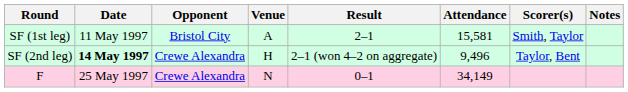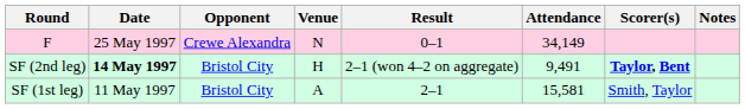 <table class="wikitable sortable" style="text-align:center;">
 <tr>
 <th>Round</th>
 <th>Date</th>
 <th>Opponent</th>
 <th>Venue</th>
 <th>Result</th>
 <th>Attendance</th>
 <th>Scorer(s)</th>
 <th>Notes</th>
 </tr>
+<tr style="background:#ffd0e3;">
+<td>F</td>
+<td>25 May 1997</td>
+<td><a href='#'>Crewe Alexandra</a></td>
+<td>N</td>
+<td>0–1</td>
+<td>34,149</td>
+<td></td>
+<td></td>
+</tr>
+<tr style="background:#d0ffe3;">
+<td>SF (2nd leg)</td>
+<td><strong>14 May 1997</strong></td>
+<td><a href='#'>Bristol City</a></td>
+<td>H</td>
+<td>2–1 (won 4–2 on aggregate)</td>
+<td>9,491</td>
+<td><strong><a href='#'>Taylor</a>, <a href='#'>Bent</a></strong></td>
+<td></td>
+</tr>
 <tr style="background:#d0ffe3;">
 <td>SF (1st leg)</td>
 <td>11 May 1997</td>
 <td><a href='#'>Bristol City</a></td>
 <td>A</td>
 <td>2–1</td>
 <td>15,581</td>
 <td><a href='#'>Smith</a>, <a href='#'>Taylor</a></td>
 <td></td>
 </tr>
-<tr style="background:#d0ffe3;">
-<td>SF (2nd leg)</td>
-<td><strong>14 May 1997</strong></td>
-<td><a href='#'>Crewe Alexandra</a></td>
-<td>H</td>
-<td>2–1 (won 4–2 on aggregate)</td>
-<td>9,496</td>
-<td><a href='#'>Taylor</a>, <a href='#'>Bent</a></td>
-<td></td>
-</tr>
-<tr style="background:#ffd0e3;">
-<td>F</td>
-<td>25 May 1997</td>
-<td><a href='#'>Crewe Alexandra</a></td>
-<td>N</td>
-<td>0–1</td>
-<td>34,149</td>
-<td></td>
-<td></td>
-</tr>
 </table>
